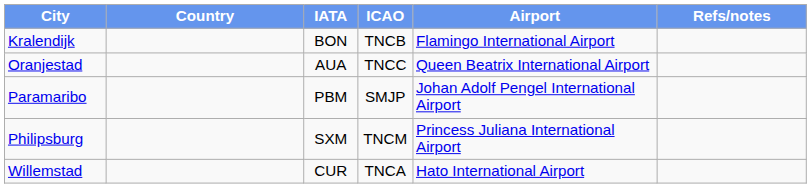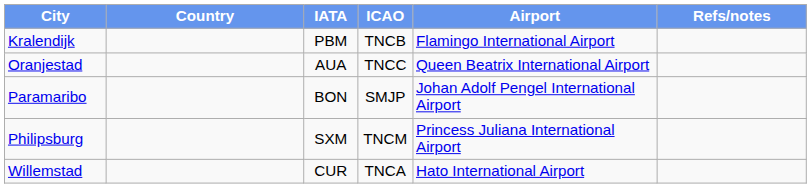 <table class="sortable wikitable">
 <tr>
 <th style="background:#6495ed; color:white; width:100px;">City</th>
 <th style="background:#6495ed; color:white; width:200px;">Country</th>
 <th style="background:#6495ed; color:white; width:50px;">IATA</th>
 <th style="background:#6495ed; color:white; width:50px;">ICAO</th>
 <th style="background:#6495ed; color:white; width:250px;">Airport</th>
 <th style="background:#6495ed; color:white; width:150px;" class="unsortable">Refs/notes</th>
 </tr>
 <tr>
 <td><a href='#'>Kralendijk</a></td>
 <td></td>
-<td align=center>BON</td>
+<td align=center>PBM</td>
 <td align=center>TNCB</td>
 <td><a href='#'>Flamingo International Airport</a></td>
 <td></td>
 </tr>
 <tr>
 <td><a href='#'>Oranjestad</a></td>
 <td></td>
 <td align=center>AUA</td>
 <td align=center>TNCC</td>
 <td><a href='#'>Queen Beatrix International Airport</a></td>
 <td></td>
 </tr>
 <tr>
 <td><a href='#'>Paramaribo</a></td>
 <td></td>
-<td align=center>PBM</td>
+<td align=center>BON</td>
 <td align=center>SMJP</td>
 <td><a href='#'>Johan Adolf Pengel International Airport</a></td>
 <td align=center></td>
 </tr>
 <tr>
 <td><a href='#'>Philipsburg</a></td>
 <td></td>
 <td align=center>SXM</td>
 <td align=center>TNCM</td>
 <td><a href='#'>Princess Juliana International Airport</a></td>
 <td align=center></td>
 </tr>
 <tr>
 <td><a href='#'>Willemstad</a></td>
 <td></td>
 <td align=center>CUR</td>
 <td align=center>TNCA</td>
 <td><a href='#'>Hato International Airport</a></td>
 <td></td>
 </tr>
 </table>
